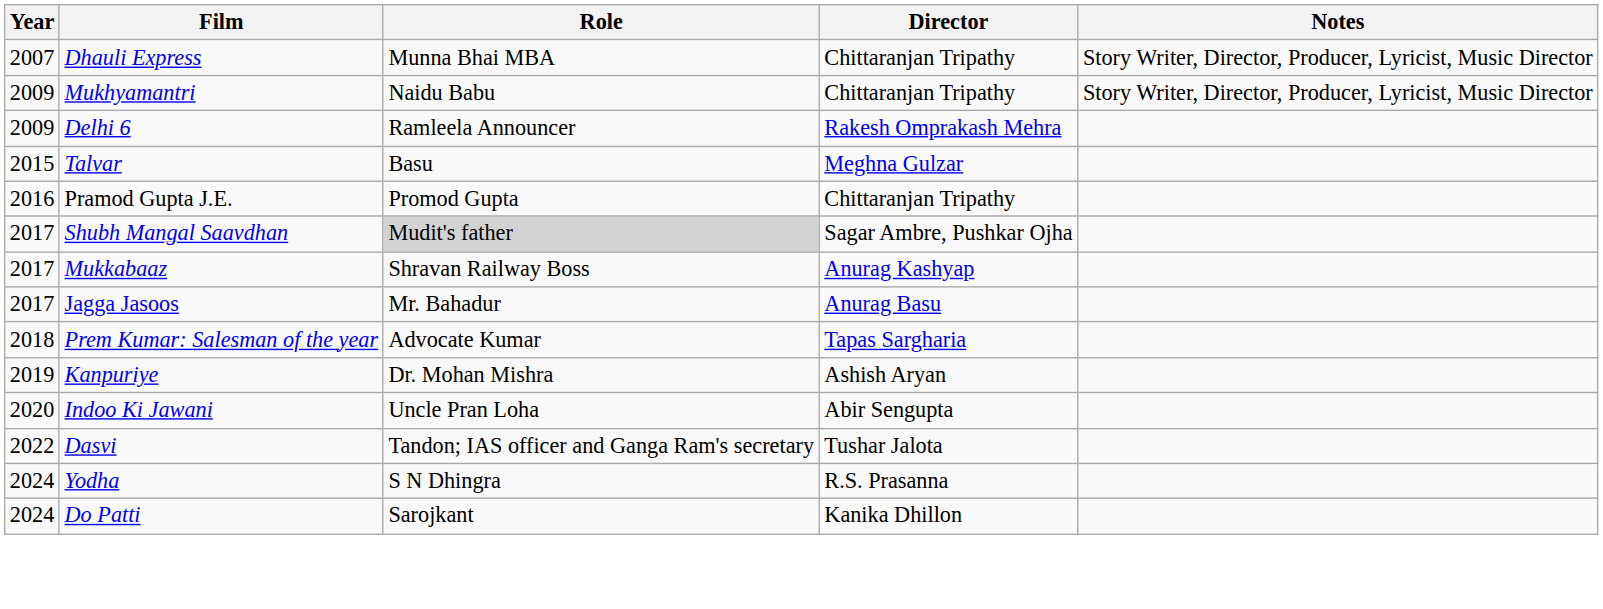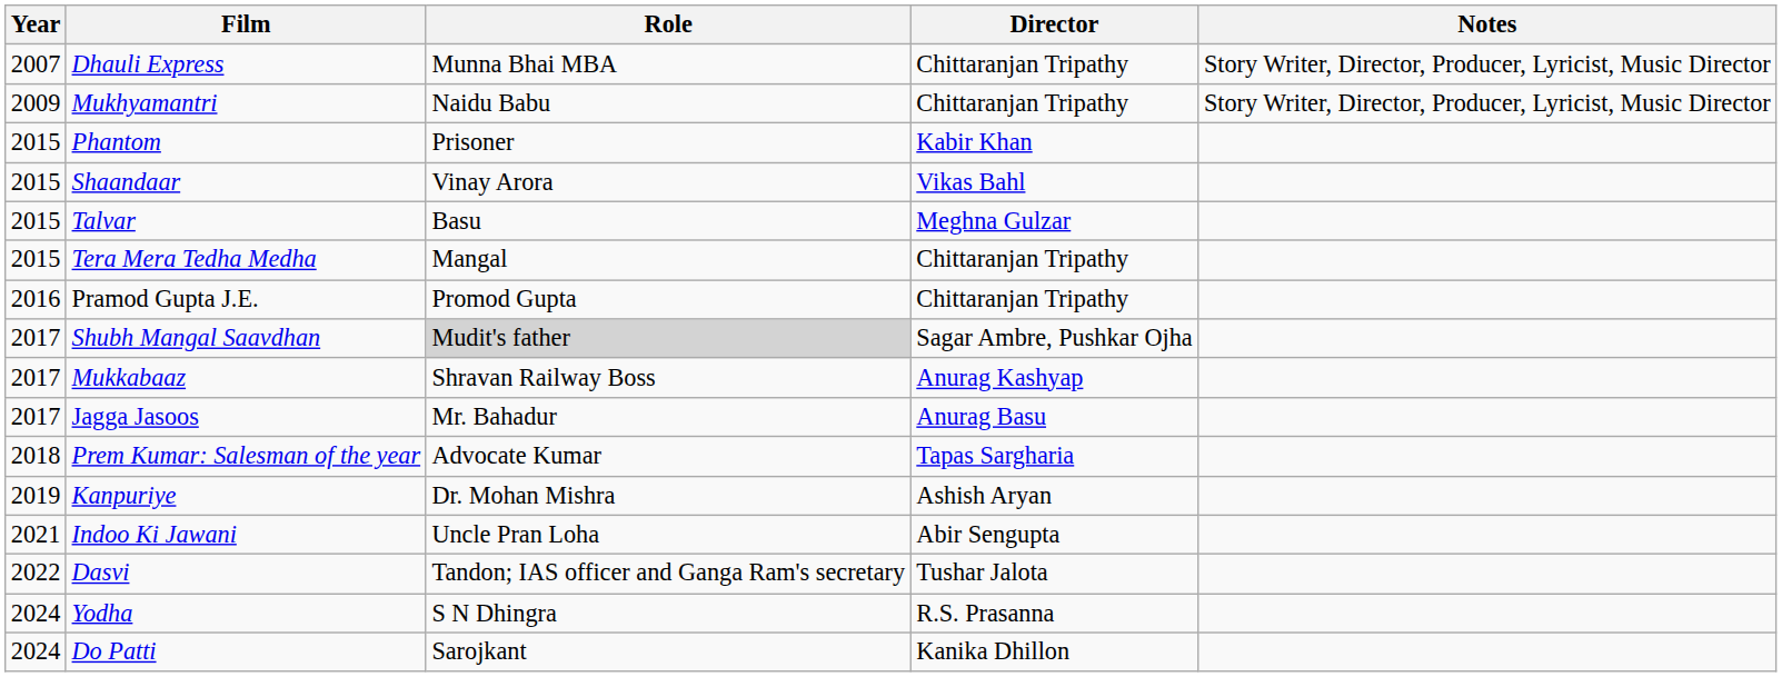 <table class="wikitable sortable">
 <tr>
 <th>Year</th>
 <th>Film</th>
 <th>Role</th>
 <th>Director</th>
 <th>Notes</th>
 </tr>
 <tr>
 <td>2007</td>
 <td><em><a href='#'>Dhauli Express</a></em></td>
 <td>Munna Bhai MBA</td>
 <td>Chittaranjan Tripathy</td>
 <td>Story Writer, Director, Producer, Lyricist, Music Director</td>
 </tr>
 <tr>
 <td>2009</td>
 <td><em><a href='#'>Mukhyamantri</a></em></td>
 <td>Naidu Babu</td>
 <td>Chittaranjan Tripathy</td>
 <td>Story Writer, Director, Producer, Lyricist, Music Director</td>
 </tr>
 <tr>
-<td>2009</td>
-<td><em><a href='#'>Delhi 6</a></em></td>
-<td>Ramleela Announcer</td>
-<td><a href='#'>Rakesh Omprakash Mehra</a></td>
+<td>2015</td>
+<td><em><a href='#'>Phantom</a></em></td>
+<td>Prisoner</td>
+<td><a href='#'>Kabir Khan</a></td>
+<td></td>
+</tr>
+<tr>
+<td>2015</td>
+<td><em><a href='#'>Shaandaar</a></em></td>
+<td>Vinay Arora</td>
+<td><a href='#'>Vikas Bahl</a></td>
 <td></td>
 </tr>
 <tr>
 <td>2015</td>
 <td><em><a href='#'>Talvar</a></em></td>
 <td>Basu</td>
 <td><a href='#'>Meghna Gulzar</a></td>
+<td></td>
+</tr>
+<tr>
+<td>2015</td>
+<td><em><a href='#'>Tera Mera Tedha Medha</a></em></td>
+<td>Mangal</td>
+<td>Chittaranjan Tripathy</td>
 <td></td>
 </tr>
 <tr>
 <td>2016</td>
 <td>Pramod Gupta J.E.</td>
 <td>Promod Gupta</td>
 <td>Chittaranjan Tripathy</td>
 <td></td>
 </tr>
 <tr>
 <td>2017</td>
 <td><em><a href='#'>Shubh Mangal Saavdhan</a></em></td>
 <td style="background: lightgrey;">Mudit's father</td>
 <td>Sagar Ambre, Pushkar Ojha</td>
 <td></td>
 </tr>
 <tr>
 <td>2017</td>
 <td><em><a href='#'>Mukkabaaz</a></em></td>
 <td>Shravan Railway Boss</td>
 <td><a href='#'>Anurag Kashyap</a></td>
 <td></td>
 </tr>
 <tr>
 <td>2017</td>
 <td><a href='#'>Jagga Jasoos</a></td>
 <td>Mr. Bahadur</td>
 <td><a href='#'>Anurag Basu</a></td>
 <td></td>
 </tr>
 <tr>
 <td>2018</td>
 <td><em><a href='#'>Prem Kumar: Salesman of the year</a></em></td>
 <td>Advocate Kumar</td>
 <td><a href='#'>Tapas Sargharia</a></td>
 <td></td>
 </tr>
 <tr>
 <td>2019</td>
 <td><em><a href='#'>Kanpuriye</a></em></td>
 <td>Dr. Mohan Mishra</td>
 <td>Ashish Aryan</td>
 <td></td>
 </tr>
 <tr>
-<td>2020</td>
+<td>2021</td>
 <td><em><a href='#'>Indoo Ki Jawani</a></em></td>
 <td>Uncle Pran Loha</td>
 <td>Abir Sengupta</td>
 <td></td>
 </tr>
 <tr>
 <td>2022</td>
 <td><em><a href='#'>Dasvi</a></em></td>
 <td>Tandon; IAS officer and Ganga Ram's secretary</td>
 <td>Tushar Jalota</td>
 <td></td>
 </tr>
 <tr>
 <td>2024</td>
 <td><em><a href='#'>Yodha</a></em></td>
 <td>S N Dhingra</td>
 <td>R.S. Prasanna</td>
 <td></td>
 </tr>
 <tr>
 <td>2024</td>
 <td><em><a href='#'>Do Patti</a></em></td>
 <td>Sarojkant</td>
 <td>Kanika Dhillon</td>
 </tr>
 </table>
